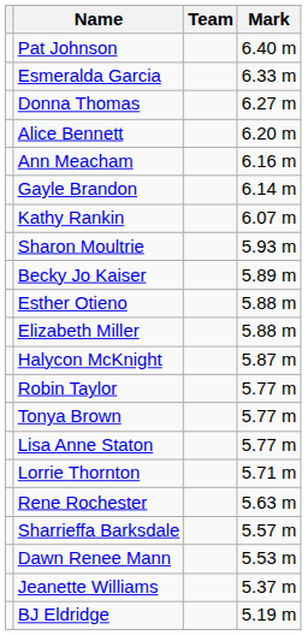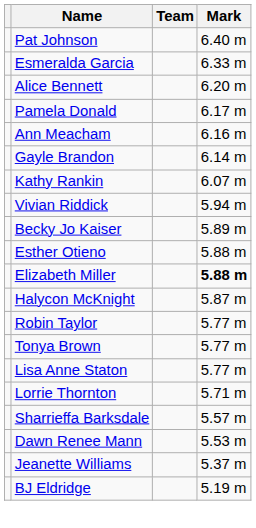 <table class=wikitable>
 <tr>
 <th></th>
 <th>Name</th>
 <th>Team</th>
 <th>Mark</th>
 </tr>
 <tr>
 <td></td>
 <td><a href='#'>Pat Johnson</a></td>
 <td></td>
 <td>6.40 m</td>
 </tr>
 <tr>
 <td></td>
 <td><a href='#'>Esmeralda Garcia</a></td>
 <td></td>
 <td>6.33 m</td>
 </tr>
 <tr>
 <td></td>
-<td><a href='#'>Donna Thomas</a></td>
+<td><a href='#'>Alice Bennett</a></td>
 <td></td>
-<td>6.27 m</td>
+<td>6.20 m</td>
 </tr>
 <tr>
 <td></td>
-<td><a href='#'>Alice Bennett</a></td>
+<td><a href='#'>Pamela Donald</a></td>
 <td></td>
-<td>6.20 m</td>
+<td>6.17 m</td>
 </tr>
 <tr>
 <td></td>
 <td><a href='#'>Ann Meacham</a></td>
 <td></td>
 <td>6.16 m</td>
 </tr>
 <tr>
 <td></td>
 <td><a href='#'>Gayle Brandon</a></td>
 <td></td>
 <td>6.14 m</td>
 </tr>
 <tr>
 <td></td>
 <td><a href='#'>Kathy Rankin</a></td>
 <td></td>
 <td>6.07 m</td>
 </tr>
 <tr>
 <td></td>
-<td><a href='#'>Sharon Moultrie</a></td>
+<td><a href='#'>Vivian Riddick</a></td>
 <td></td>
-<td>5.93 m</td>
+<td>5.94 m</td>
 </tr>
 <tr>
 <td></td>
 <td><a href='#'>Becky Jo Kaiser</a></td>
 <td></td>
 <td>5.89 m</td>
 </tr>
 <tr>
 <td></td>
 <td><a href='#'>Esther Otieno</a></td>
 <td></td>
 <td>5.88 m</td>
 </tr>
 <tr>
 <td></td>
 <td><a href='#'>Elizabeth Miller</a></td>
 <td></td>
-<td>5.88 m</td>
+<td><strong>5.88 m</strong></td>
 </tr>
 <tr>
 <td></td>
 <td><a href='#'>Halycon McKnight</a></td>
 <td></td>
 <td>5.87 m</td>
 </tr>
 <tr>
 <td></td>
 <td><a href='#'>Robin Taylor</a></td>
 <td></td>
 <td>5.77 m</td>
 </tr>
 <tr>
 <td></td>
 <td><a href='#'>Tonya Brown</a></td>
 <td></td>
 <td>5.77 m</td>
 </tr>
 <tr>
 <td></td>
 <td><a href='#'>Lisa Anne Staton</a></td>
 <td></td>
 <td>5.77 m</td>
 </tr>
 <tr>
 <td></td>
 <td><a href='#'>Lorrie Thornton</a></td>
 <td></td>
 <td>5.71 m</td>
 </tr>
 <tr>
 <td></td>
-<td><a href='#'>Rene Rochester</a></td>
-<td></td>
-<td>5.63 m</td>
-</tr>
-<tr>
-<td></td>
 <td><a href='#'>Sharrieffa Barksdale</a></td>
 <td></td>
 <td>5.57 m</td>
 </tr>
 <tr>
 <td></td>
 <td><a href='#'>Dawn Renee Mann</a></td>
 <td></td>
 <td>5.53 m</td>
 </tr>
 <tr>
 <td></td>
 <td><a href='#'>Jeanette Williams</a></td>
 <td></td>
 <td>5.37 m</td>
 </tr>
 <tr>
 <td></td>
 <td><a href='#'>BJ Eldridge</a></td>
 <td></td>
 <td>5.19 m<br></td>
 </tr>
 </table>
